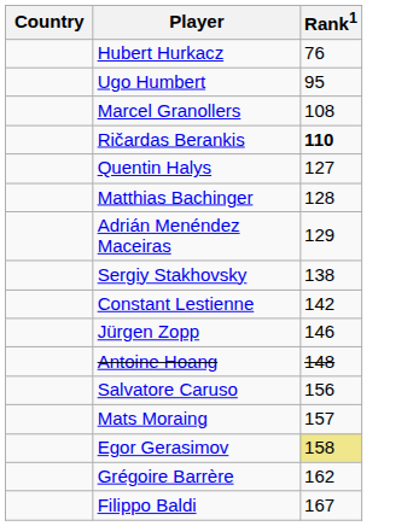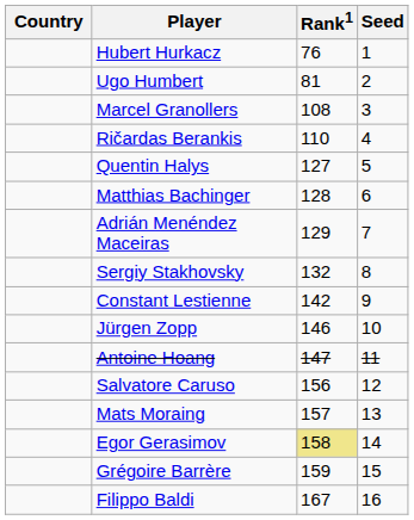 <table class="sortable wikitable">
 <tr>
 <th width="70">Country</th>
 <th width="175">Player</th>
 <th>Rank<sup>1</sup></th>
+<th>Seed</th>
 </tr>
 <tr>
 <td></td>
 <td><a href='#'>Hubert Hurkacz</a></td>
 <td>76</td>
+<td>1</td>
 </tr>
 <tr>
 <td></td>
 <td><a href='#'>Ugo Humbert</a></td>
-<td>95</td>
+<td>81</td>
+<td>2</td>
 </tr>
 <tr>
 <td></td>
 <td><a href='#'>Marcel Granollers</a></td>
 <td>108</td>
+<td>3</td>
 </tr>
 <tr>
 <td></td>
 <td><a href='#'>Ričardas Berankis</a></td>
-<td><strong>110</strong></td>
+<td>110</td>
+<td>4</td>
 </tr>
 <tr>
 <td></td>
 <td><a href='#'>Quentin Halys</a></td>
 <td>127</td>
+<td>5</td>
 </tr>
 <tr>
 <td></td>
 <td><a href='#'>Matthias Bachinger</a></td>
 <td>128</td>
+<td>6</td>
 </tr>
 <tr>
 <td></td>
 <td><a href='#'>Adrián Menéndez Maceiras</a></td>
 <td>129</td>
+<td>7</td>
 </tr>
 <tr>
 <td></td>
 <td><a href='#'>Sergiy Stakhovsky</a></td>
-<td>138</td>
+<td>132</td>
+<td>8</td>
 </tr>
 <tr>
 <td></td>
 <td><a href='#'>Constant Lestienne</a></td>
 <td>142</td>
+<td>9</td>
 </tr>
 <tr>
 <td></td>
 <td><a href='#'>Jürgen Zopp</a></td>
 <td>146</td>
+<td>10</td>
 </tr>
 <tr>
 <td><s></s></td>
 <td><s><a href='#'>Antoine Hoang</a></s></td>
-<td><s>148</s></td>
+<td><s>147</s></td>
+<td><s>11</s></td>
 </tr>
 <tr>
 <td></td>
 <td><a href='#'>Salvatore Caruso</a></td>
 <td>156</td>
+<td>12</td>
 </tr>
 <tr>
 <td></td>
 <td><a href='#'>Mats Moraing</a></td>
 <td>157</td>
+<td>13</td>
 </tr>
 <tr>
 <td></td>
 <td><a href='#'>Egor Gerasimov</a></td>
 <td style="background: khaki;">158</td>
+<td>14</td>
 </tr>
 <tr>
 <td></td>
 <td><a href='#'>Grégoire Barrère</a></td>
-<td>162</td>
+<td>159</td>
+<td>15</td>
 </tr>
 <tr>
 <td></td>
 <td><a href='#'>Filippo Baldi</a></td>
 <td>167</td>
+<td>16</td>
 </tr>
 </table>
